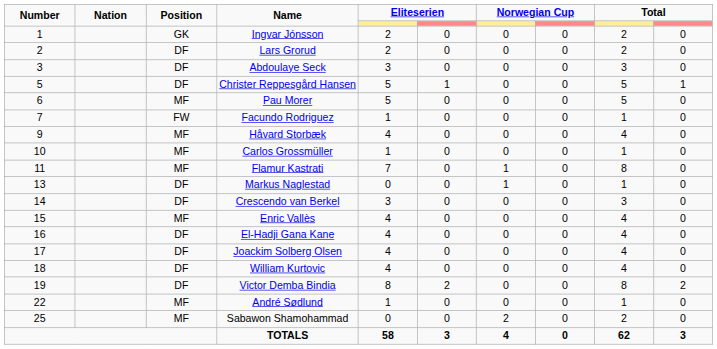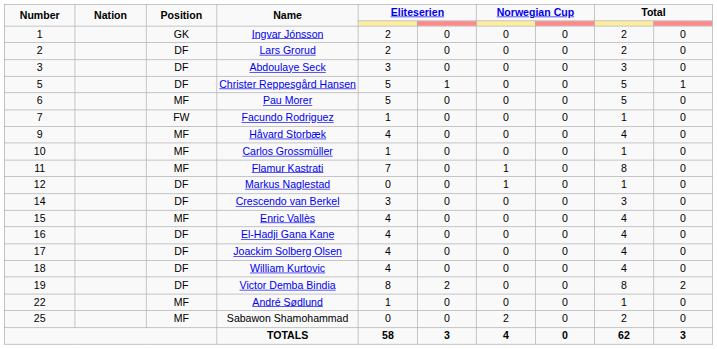 <table class="wikitable" style="font-size: 100%; text-align: center;">
 <tr>
 <td rowspan="2" width="10%" align="center"><strong>Number</strong></td>
 <td rowspan="2" width="10%" align="center"><strong>Nation</strong></td>
 <td rowspan="2" width="10%" align="center"><strong>Position</strong></td>
 <td rowspan="2" width="20%" align="center"><strong>Name</strong></td>
 <td colspan="2" align="center"><strong><a href='#'>Eliteserien</a></strong></td>
 <td colspan="2" align="center"><strong><a href='#'>Norwegian Cup</a></strong></td>
 <td colspan="2" align="center"><strong>Total</strong></td>
 </tr>
 <tr>
 <th width=60 style="background: #FFEE99"></th>
 <th width=60 style="background: #FF8888"></th>
 <th width=60 style="background: #FFEE99"></th>
 <th width=60 style="background: #FF8888"></th>
 <th width=60 style="background: #FFEE99"></th>
 <th width=60 style="background: #FF8888"></th>
 </tr>
 <tr>
 <td>1</td>
 <td></td>
 <td>GK</td>
 <td><a href='#'>Ingvar Jónsson</a></td>
 <td>2</td>
 <td>0</td>
 <td>0</td>
 <td>0</td>
 <td>2</td>
 <td>0</td>
 </tr>
 <tr>
 <td>2</td>
 <td></td>
 <td>DF</td>
 <td><a href='#'>Lars Grorud</a></td>
 <td>2</td>
 <td>0</td>
 <td>0</td>
 <td>0</td>
 <td>2</td>
 <td>0</td>
 </tr>
 <tr>
 <td>3</td>
 <td></td>
 <td>DF</td>
 <td><a href='#'>Abdoulaye Seck</a></td>
 <td>3</td>
 <td>0</td>
 <td>0</td>
 <td>0</td>
 <td>3</td>
 <td>0</td>
 </tr>
 <tr>
 <td>5</td>
 <td></td>
 <td>DF</td>
 <td><a href='#'>Christer Reppesgård Hansen</a></td>
 <td>5</td>
 <td>1</td>
 <td>0</td>
 <td>0</td>
 <td>5</td>
 <td>1</td>
 </tr>
 <tr>
 <td>6</td>
 <td></td>
 <td>MF</td>
 <td><a href='#'>Pau Morer</a></td>
 <td>5</td>
 <td>0</td>
 <td>0</td>
 <td>0</td>
 <td>5</td>
 <td>0</td>
 </tr>
 <tr>
 <td>7</td>
 <td></td>
 <td>FW</td>
 <td><a href='#'>Facundo Rodriguez</a></td>
 <td>1</td>
 <td>0</td>
 <td>0</td>
 <td>0</td>
 <td>1</td>
 <td>0</td>
 </tr>
 <tr>
 <td>9</td>
 <td></td>
 <td>MF</td>
 <td><a href='#'>Håvard Storbæk</a></td>
 <td>4</td>
 <td>0</td>
 <td>0</td>
 <td>0</td>
 <td>4</td>
 <td>0</td>
 </tr>
 <tr>
 <td>10</td>
 <td></td>
 <td>MF</td>
 <td><a href='#'>Carlos Grossmüller</a></td>
 <td>1</td>
 <td>0</td>
 <td>0</td>
 <td>0</td>
 <td>1</td>
 <td>0</td>
 </tr>
 <tr>
 <td>11</td>
 <td></td>
 <td>MF</td>
 <td><a href='#'>Flamur Kastrati</a></td>
 <td>7</td>
 <td>0</td>
 <td>1</td>
 <td>0</td>
 <td>8</td>
 <td>0</td>
 </tr>
 <tr>
-<td>13</td>
+<td>12</td>
 <td></td>
 <td>DF</td>
 <td><a href='#'>Markus Naglestad</a></td>
 <td>0</td>
 <td>0</td>
 <td>1</td>
 <td>0</td>
 <td>1</td>
 <td>0</td>
 </tr>
 <tr>
 <td>14</td>
 <td></td>
 <td>DF</td>
 <td><a href='#'>Crescendo van Berkel</a></td>
 <td>3</td>
 <td>0</td>
 <td>0</td>
 <td>0</td>
 <td>3</td>
 <td>0</td>
 </tr>
 <tr>
 <td>15</td>
 <td></td>
 <td>MF</td>
 <td><a href='#'>Enric Vallès</a></td>
 <td>4</td>
 <td>0</td>
 <td>0</td>
 <td>0</td>
 <td>4</td>
 <td>0</td>
 </tr>
 <tr>
 <td>16</td>
 <td></td>
 <td>DF</td>
 <td><a href='#'>El-Hadji Gana Kane</a></td>
 <td>4</td>
 <td>0</td>
 <td>0</td>
 <td>0</td>
 <td>4</td>
 <td>0</td>
 </tr>
 <tr>
 <td>17</td>
 <td></td>
 <td>DF</td>
 <td><a href='#'>Joackim Solberg Olsen</a></td>
 <td>4</td>
 <td>0</td>
 <td>0</td>
 <td>0</td>
 <td>4</td>
 <td>0</td>
 </tr>
 <tr>
 <td>18</td>
 <td></td>
 <td>DF</td>
 <td><a href='#'>William Kurtovic</a></td>
 <td>4</td>
 <td>0</td>
 <td>0</td>
 <td>0</td>
 <td>4</td>
 <td>0</td>
 </tr>
 <tr>
 <td>19</td>
 <td></td>
 <td>DF</td>
 <td><a href='#'>Victor Demba Bindia</a></td>
 <td>8</td>
 <td>2</td>
 <td>0</td>
 <td>0</td>
 <td>8</td>
 <td>2</td>
 </tr>
 <tr>
 <td>22</td>
 <td></td>
 <td>MF</td>
 <td><a href='#'>André Sødlund</a></td>
 <td>1</td>
 <td>0</td>
 <td>0</td>
 <td>0</td>
 <td>1</td>
 <td>0</td>
 </tr>
 <tr>
 <td>25</td>
 <td></td>
 <td>MF</td>
 <td>Sabawon Shamohammad</td>
 <td>0</td>
 <td>0</td>
 <td>2</td>
 <td>0</td>
 <td>2</td>
 <td>0</td>
 </tr>
 <tr>
 <td colspan="3"></td>
 <td><strong>TOTALS</strong></td>
 <td><strong>58</strong></td>
 <td><strong>3</strong></td>
 <td><strong>4</strong></td>
 <td><strong>0</strong></td>
 <td><strong>62</strong></td>
 <td><strong>3</strong></td>
 </tr>
 </table>
